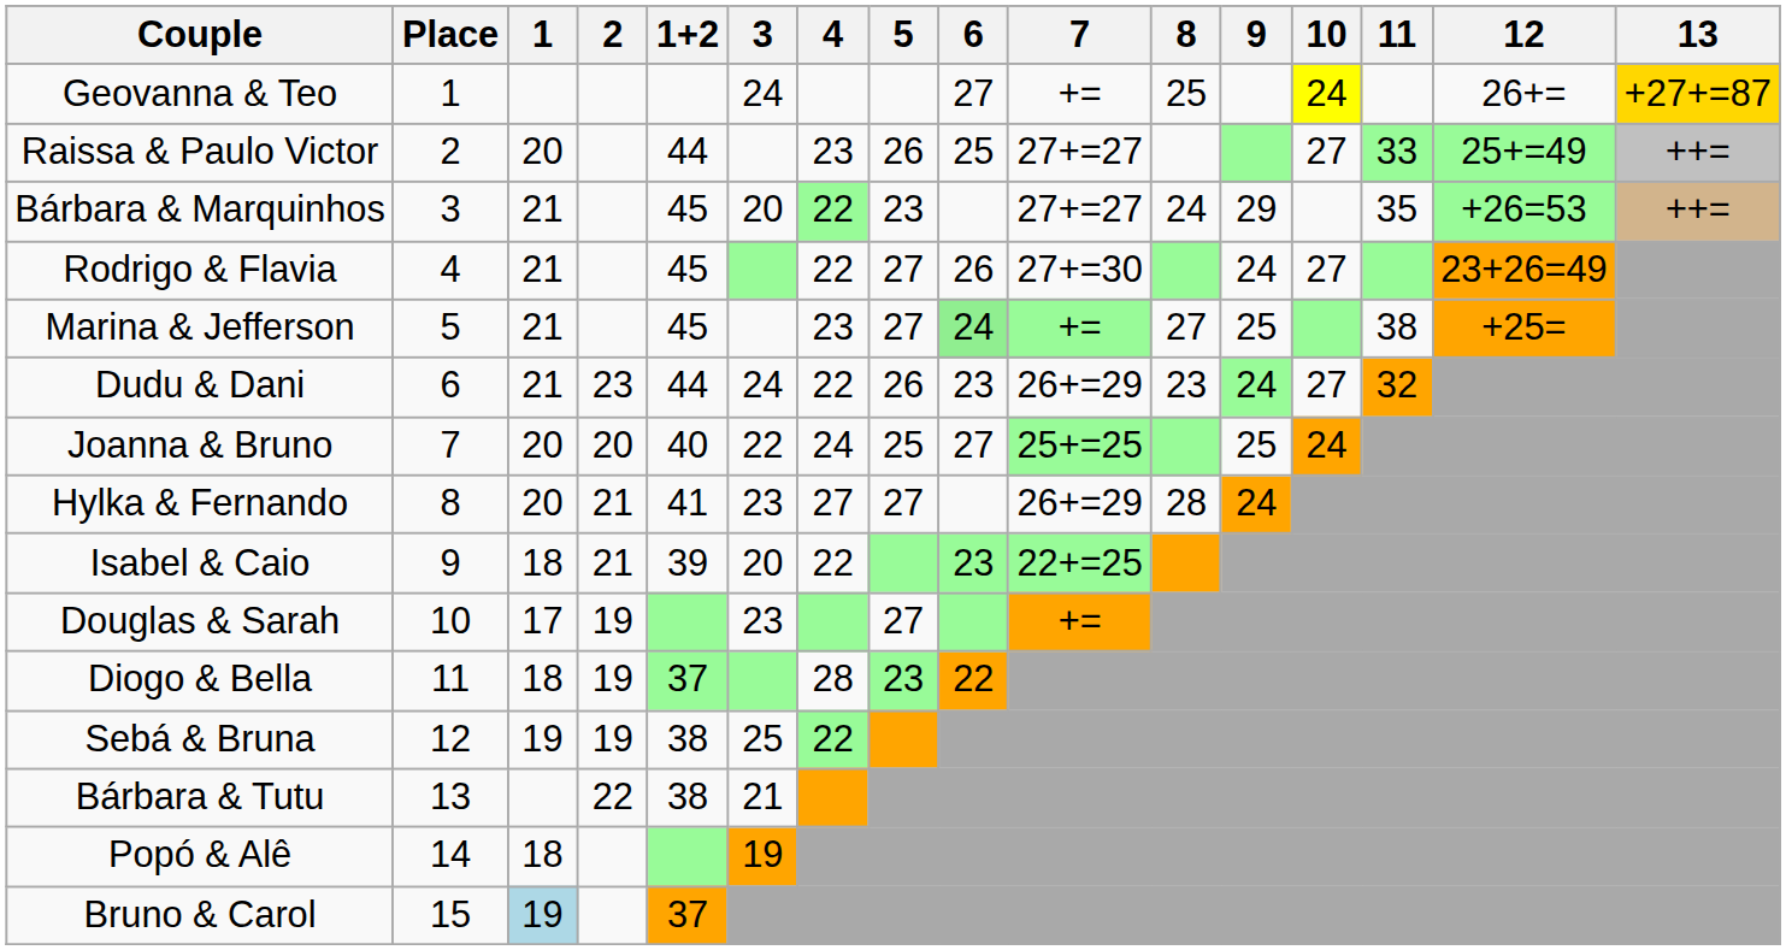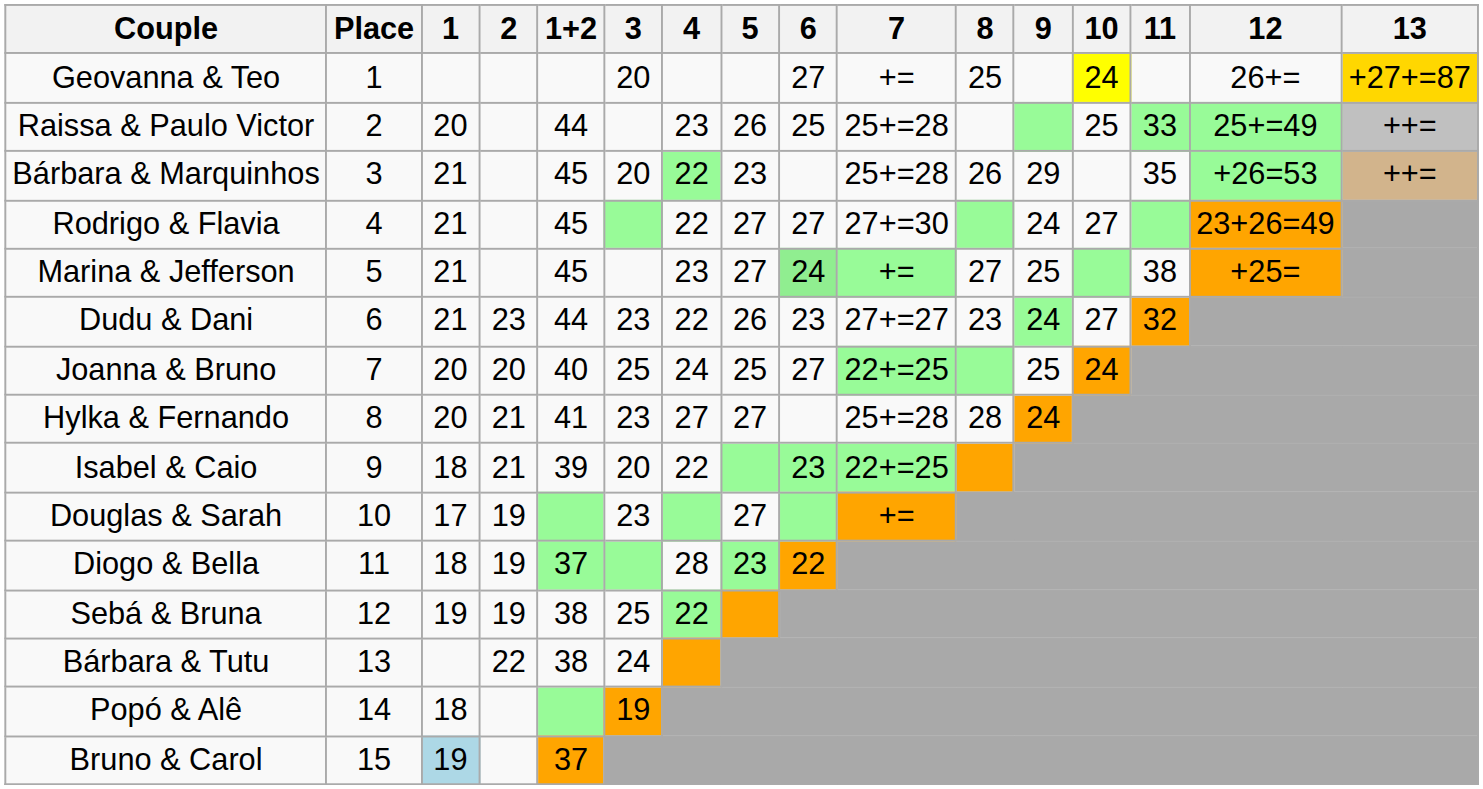 <table class="wikitable sortable" style="margin:auto; text-align:center; white-space:nowrap; width:auto;">
 <tr>
 <th width=45>Couple</th>
 <th width=23>Place</th>
 <th width=23>1</th>
 <th width=23>2</th>
 <th width=23>1+2</th>
 <th width=23>3</th>
 <th width=23>4</th>
 <th width=23>5</th>
 <th width=23>6</th>
 <th width=23>7</th>
 <th width=23>8</th>
 <th width=23>9</th>
 <th width=23>10</th>
 <th width=23>11</th>
 <th width=23>12</th>
 <th width=23>13</th>
 </tr>
 <tr>
 <td>Geovanna & Teo</td>
 <td>1</td>
 <td></td>
 <td></td>
 <td></td>
-<td>24</td>
+<td>20</td>
 <td></td>
 <td></td>
 <td>27</td>
 <td>+=</td>
 <td>25</td>
 <td></td>
 <td bgcolor=FFFF00>24</td>
 <td></td>
 <td>26+=</td>
 <td bgcolor=FFD700>+27+=87</td>
 </tr>
 <tr>
 <td>Raissa & Paulo Victor</td>
 <td>2</td>
 <td>20</td>
 <td></td>
 <td>44</td>
 <td></td>
 <td>23</td>
 <td>26</td>
 <td>25</td>
-<td>27+=27</td>
+<td>25+=28</td>
 <td></td>
 <td bgcolor=98FB98><em></em></td>
-<td>27</td>
+<td>25</td>
 <td bgcolor=98FB98>33</td>
 <td bgcolor=98FB98>25+=49</td>
 <td bgcolor=C0C0C0>+<em></em>+<em></em>=<em></em></td>
 </tr>
 <tr>
 <td>Bárbara & Marquinhos</td>
 <td>3</td>
 <td>21</td>
 <td></td>
 <td>45</td>
 <td>20</td>
 <td bgcolor=98FB98>22</td>
 <td>23</td>
 <td></td>
-<td>27+=27</td>
-<td>24</td>
+<td>25+=28</td>
+<td>26</td>
 <td>29</td>
 <td></td>
 <td>35</td>
 <td bgcolor=98FB98>+26=53</td>
 <td bgcolor=D2B48C>++=</td>
 </tr>
 <tr>
 <td>Rodrigo & Flavia</td>
 <td>4</td>
 <td>21</td>
 <td></td>
 <td>45</td>
 <td bgcolor=98FB98><em></em></td>
 <td>22</td>
 <td>27</td>
-<td>26</td>
+<td>27</td>
 <td>27+=30</td>
 <td bgcolor=98FB98><em></em></td>
 <td>24</td>
 <td>27</td>
 <td bgcolor=98FB98><em></em></td>
 <td bgcolor=FFA500>23+26=49</td>
 <td bgcolor=A9A9A9></td>
 </tr>
 <tr>
 <td>Marina & Jefferson</td>
 <td>5</td>
 <td>21</td>
 <td></td>
 <td>45</td>
 <td></td>
 <td>23</td>
 <td>27</td>
 <td style="background: lightgreen;">24</td>
 <td bgcolor=98FB98>+=</td>
 <td>27</td>
 <td>25</td>
 <td bgcolor=98FB98></td>
 <td>38</td>
 <td bgcolor=FFA500>+25=</td>
 <td bgcolor=A9A9A9></td>
 </tr>
 <tr>
 <td>Dudu & Dani</td>
 <td>6</td>
 <td>21</td>
 <td>23</td>
 <td>44</td>
-<td>24</td>
+<td>23</td>
 <td>22</td>
 <td>26</td>
 <td>23</td>
-<td>26+=29</td>
+<td>27+=27</td>
 <td>23</td>
 <td bgcolor=98FB98>24</td>
 <td>27</td>
 <td bgcolor=FFA500>32</td>
 <td bgcolor=A9A9A9 colspan=2></td>
 </tr>
 <tr>
 <td>Joanna & Bruno</td>
 <td>7</td>
 <td>20</td>
 <td>20</td>
 <td>40</td>
-<td>22</td>
+<td>25</td>
 <td>24</td>
 <td>25</td>
 <td>27</td>
-<td bgcolor=98FB98>25+=25</td>
+<td bgcolor=98FB98>22+=25</td>
 <td bgcolor=98FB98><em></em></td>
 <td>25</td>
 <td bgcolor=FFA500>24</td>
 <td bgcolor=A9A9A9 colspan=3></td>
 </tr>
 <tr>
 <td>Hylka & Fernando</td>
 <td>8</td>
 <td>20</td>
 <td>21</td>
 <td>41</td>
 <td>23</td>
 <td>27</td>
 <td>27</td>
 <td></td>
-<td>26+=29</td>
+<td>25+=28</td>
 <td>28</td>
 <td bgcolor=FFA500>24</td>
 <td bgcolor=A9A9A9 colspan=4></td>
 </tr>
 <tr>
 <td>Isabel & Caio</td>
 <td>9</td>
 <td>18</td>
 <td>21</td>
 <td>39</td>
 <td>20</td>
 <td>22</td>
 <td bgcolor=98FB98><em></em></td>
 <td bgcolor=98FB98>23</td>
 <td bgcolor=98FB98>22+=25</td>
 <td bgcolor=FFA500><em></em></td>
 <td bgcolor=A9A9A9 colspan=5></td>
 </tr>
 <tr>
 <td>Douglas & Sarah</td>
 <td>10</td>
 <td>17</td>
 <td>19</td>
 <td bgcolor=98FB98><em></em></td>
 <td>23</td>
 <td bgcolor=98FB98><em></em></td>
 <td>27</td>
 <td bgcolor=98FB98><em></em></td>
 <td bgcolor=FFA500><em></em>+=<em></em></td>
 <td bgcolor=A9A9A9 colspan=6></td>
 </tr>
 <tr>
 <td>Diogo & Bella</td>
 <td>11</td>
 <td>18</td>
 <td>19</td>
 <td bgcolor=98FB98>37</td>
 <td bgcolor=98FB98><em></em></td>
 <td>28</td>
 <td bgcolor=98FB98>23</td>
 <td bgcolor=FFA500>22</td>
 <td bgcolor=A9A9A9 colspan=7></td>
 </tr>
 <tr>
 <td>Sebá & Bruna</td>
 <td>12</td>
 <td>19</td>
 <td>19</td>
 <td>38</td>
 <td>25</td>
 <td bgcolor=98FB98>22</td>
 <td bgcolor=FFA500><em></em></td>
 <td bgcolor=A9A9A9 colspan=8></td>
 </tr>
 <tr>
 <td>Bárbara & Tutu</td>
 <td>13</td>
 <td><em></em></td>
 <td>22</td>
 <td>38</td>
-<td>21</td>
+<td>24</td>
 <td bgcolor=FFA500><em></em></td>
 <td bgcolor=A9A9A9 colspan=9></td>
 </tr>
 <tr>
 <td>Popó & Alê</td>
 <td>14</td>
 <td>18</td>
 <td><em></em></td>
 <td bgcolor=98FB98><em></em></td>
 <td bgcolor=FFA500>19</td>
 <td bgcolor=A9A9A9 colspan=10></td>
 </tr>
 <tr>
 <td>Bruno & Carol</td>
 <td>15</td>
 <td style="background: lightblue;">19</td>
 <td><em></em></td>
 <td bgcolor=FFA500>37</td>
 <td bgcolor=A9A9A9 colspan=11></td>
 </tr>
 <tr>
 </tr>
 </table>
